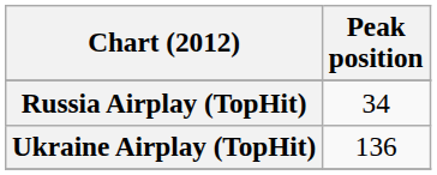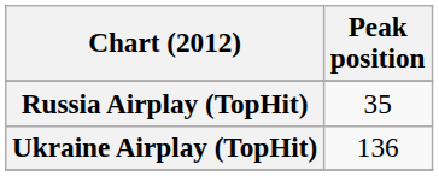 <table class="wikitable sortable plainrowheaders" style="text-align:center">
 <tr>
 <th scope="col">Chart (2012)</th>
 <th scope="col">Peak<br>position</th>
 </tr>
 <tr>
 </tr>
 <tr>
 <th scope="row">Russia Airplay (TopHit)</th>
-<td>34</td>
+<td>35</td>
 </tr>
 <tr>
 <th scope="row">Ukraine Airplay (TopHit)</th>
 <td>136</td>
 </tr>
 <tr>
 </tr>
 </table>
